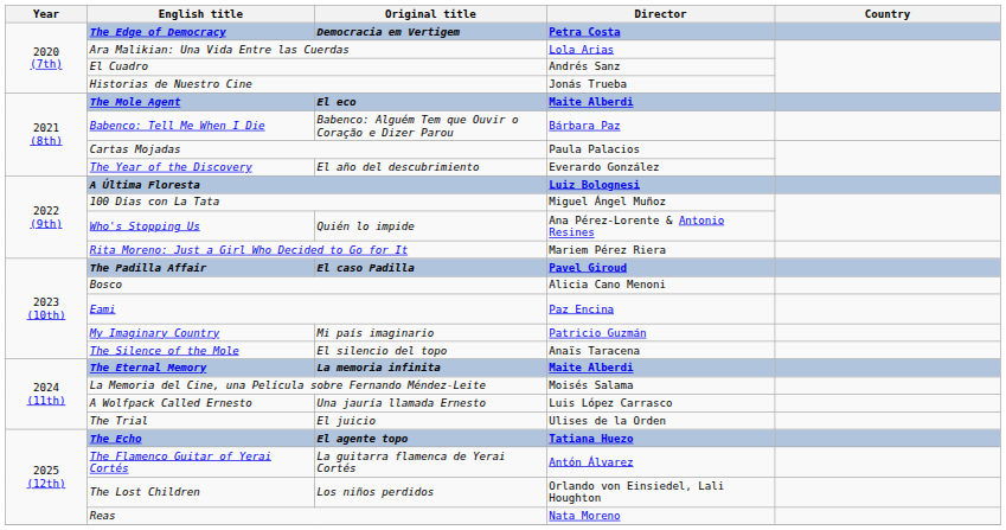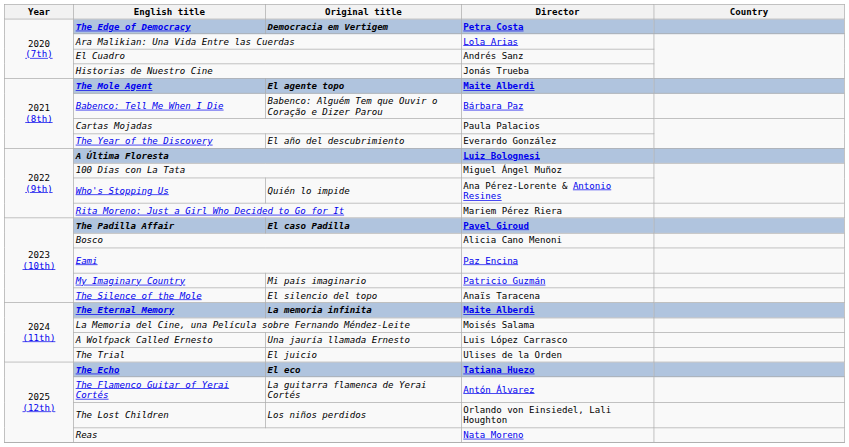 <table class="wikitable" width="95%" cellpadding="6">
 <tr>
 <th width="100"><strong>Year</strong></th>
 <th width="300"><strong>English title</strong></th>
 <th width="300"><strong>Original title</strong></th>
 <th width="300"><strong>Director</strong></th>
 <th width="300"><strong>Country</strong></th>
 </tr>
 <tr>
 <td rowspan="4" style="text-align:center;">2020<br><a href='#'>(7th)</a><br></td>
 <td style="background:#B0C4DE;"><strong><em><a href='#'>The Edge of Democracy</a></em></strong></td>
 <td style="background:#B0C4DE;"><strong><em>Democracia em Vertigem</em></strong></td>
 <td style="background:#B0C4DE;"><strong><a href='#'>Petra Costa</a></strong></td>
 <td style="background:#B0C4DE;"><strong></strong></td>
 </tr>
 <tr>
 <td colspan="2"><em>Ara Malikian: Una Vida Entre las Cuerdas</em></td>
 <td><a href='#'>Lola Arias</a></td>
 <td rowspan="3"></td>
 </tr>
 <tr>
 <td colspan="2"><em>El Cuadro</em></td>
 <td>Andrés Sanz</td>
 </tr>
 <tr>
 <td colspan="2"><em>Historias de Nuestro Cine</em></td>
 <td>Jonás Trueba</td>
 </tr>
 <tr>
 <td rowspan="4" style="text-align:center;">2021<br><a href='#'>(8th)</a><br></td>
 <td style="background:#B0C4DE;"><strong><em><a href='#'>The Mole Agent</a></em></strong></td>
-<td style="background:#B0C4DE;"><strong><em>El eco</em></strong></td>
+<td style="background:#B0C4DE;"><strong><em>El agente topo</em></strong></td>
 <td style="background:#B0C4DE;"><strong><a href='#'>Maite Alberdi</a></strong></td>
 <td style="background:#B0C4DE;"><strong><br> </strong></td>
 </tr>
 <tr>
 <td><em><a href='#'>Babenco: Tell Me When I Die</a></em></td>
 <td><em>Babenco: Alguém Tem que Ouvir o Coração e Dizer Parou</em></td>
 <td><a href='#'>Bárbara Paz</a></td>
 <td></td>
 </tr>
 <tr>
 <td colspan="2"><em>Cartas Mojadas</em></td>
 <td>Paula Palacios</td>
 <td rowspan="2"></td>
 </tr>
 <tr>
 <td><em><a href='#'>The Year of the Discovery</a></em></td>
 <td><em>El año del descubrimiento</em></td>
 <td>Everardo González</td>
 </tr>
 <tr>
 <td rowspan="4" style="text-align:center;">2022<br><a href='#'>(9th)</a><br></td>
 <td style="background:#B0C4DE;" colspan="2"><strong><em>A Última Floresta</em></strong></td>
 <td style="background:#B0C4DE;"><strong><a href='#'>Luiz Bolognesi</a></strong></td>
 <td style="background:#B0C4DE;"><strong></strong></td>
 </tr>
 <tr>
 <td colspan="2"><em>100 Días con La Tata</em></td>
 <td>Miguel Ángel Muñoz</td>
 <td rowspan="2"></td>
 </tr>
 <tr>
 <td><em><a href='#'>Who's Stopping Us</a></em></td>
 <td><em>Quién lo impide</em></td>
 <td>Ana Pérez-Lorente & <a href='#'>Antonio Resines</a></td>
 </tr>
 <tr>
 <td colspan="2"><em><a href='#'>Rita Moreno: Just a Girl Who Decided to Go for It</a></em></td>
 <td>Mariem Pérez Riera</td>
 <td></td>
 </tr>
 <tr>
 <td rowspan="5" style="text-align:center;">2023<br><a href='#'>(10th)</a><br></td>
 <td style="background:#B0C4DE;"><strong><em>The Padilla Affair</em></strong></td>
 <td style="background:#B0C4DE;"><strong><em>El caso Padilla</em></strong></td>
 <td style="background:#B0C4DE;"><strong><a href='#'>Pavel Giroud</a></strong></td>
 <td style="background:#B0C4DE;"><strong><br></strong></td>
 </tr>
 <tr>
 <td colspan="2"><em>Bosco</em></td>
 <td>Alicia Cano Menoni</td>
 <td></td>
 </tr>
 <tr>
 <td colspan="2"><em><a href='#'>Eami</a></em></td>
 <td><a href='#'>Paz Encina</a></td>
 <td><br><br></td>
 </tr>
 <tr>
 <td><em><a href='#'>My Imaginary Country</a></em></td>
 <td><em>Mi país imaginario</em></td>
 <td><a href='#'>Patricio Guzmán</a></td>
 <td></td>
 </tr>
 <tr>
 <td><em><a href='#'>The Silence of the Mole</a></em></td>
 <td><em>El silencio del topo</em></td>
 <td>Anaïs Taracena</td>
 <td></td>
 </tr>
 <tr>
 <td rowspan="4" style="text-align:center;">2024<br><a href='#'>(11th)</a><br></td>
 <td style="background:#B0C4DE;"><strong><em><a href='#'>The Eternal Memory</a></em></strong></td>
 <td style="background:#B0C4DE;"><strong><em>La memoria infinita</em></strong></td>
 <td style="background:#B0C4DE;"><strong><a href='#'>Maite Alberdi</a></strong></td>
 <td style="background:#B0C4DE;"><strong></strong></td>
 </tr>
 <tr>
 <td colspan="2"><em>La Memoria del Cine, una Película sobre Fernando Méndez-Leite</em></td>
 <td>Moisés Salama</td>
 <td></td>
 </tr>
 <tr>
 <td><em>A Wolfpack Called Ernesto</em></td>
 <td><em>Una jauría llamada Ernesto</em></td>
 <td>Luis López Carrasco</td>
 <td></td>
 </tr>
 <tr>
 <td><em>The Trial</em></td>
 <td><em>El juicio</em></td>
 <td>Ulises de la Orden</td>
 <td></td>
 </tr>
 <tr>
 <td rowspan="4" style="text-align:center;">2025<br><a href='#'>(12th)</a><br></td>
 <td style="background:#B0C4DE;"><strong><em><a href='#'>The Echo</a></em></strong></td>
-<td style="background:#B0C4DE;"><strong><em>El agente topo</em></strong></td>
+<td style="background:#B0C4DE;"><strong><em>El eco</em></strong></td>
 <td style="background:#B0C4DE;"><strong><a href='#'>Tatiana Huezo</a></strong></td>
 <td style="background:#B0C4DE;"><strong></strong></td>
 </tr>
 <tr>
 <td><em><a href='#'>The Flamenco Guitar of Yerai Cortés</a></em></td>
 <td><em>La guitarra flamenca de Yerai Cortés</em></td>
 <td><a href='#'>Antón Álvarez</a></td>
 <td></td>
 </tr>
 <tr>
 <td><em>The Lost Children</em></td>
 <td><em>Los niños perdidos</em></td>
 <td>Orlando von Einsiedel, Lali Houghton</td>
 <td></td>
 </tr>
 <tr>
 <td colspan="2"><em>Reas</em></td>
 <td><a href='#'>Nata Moreno</a></td>
 <td></td>
 </tr>
 <tr>
 </tr>
 </table>
